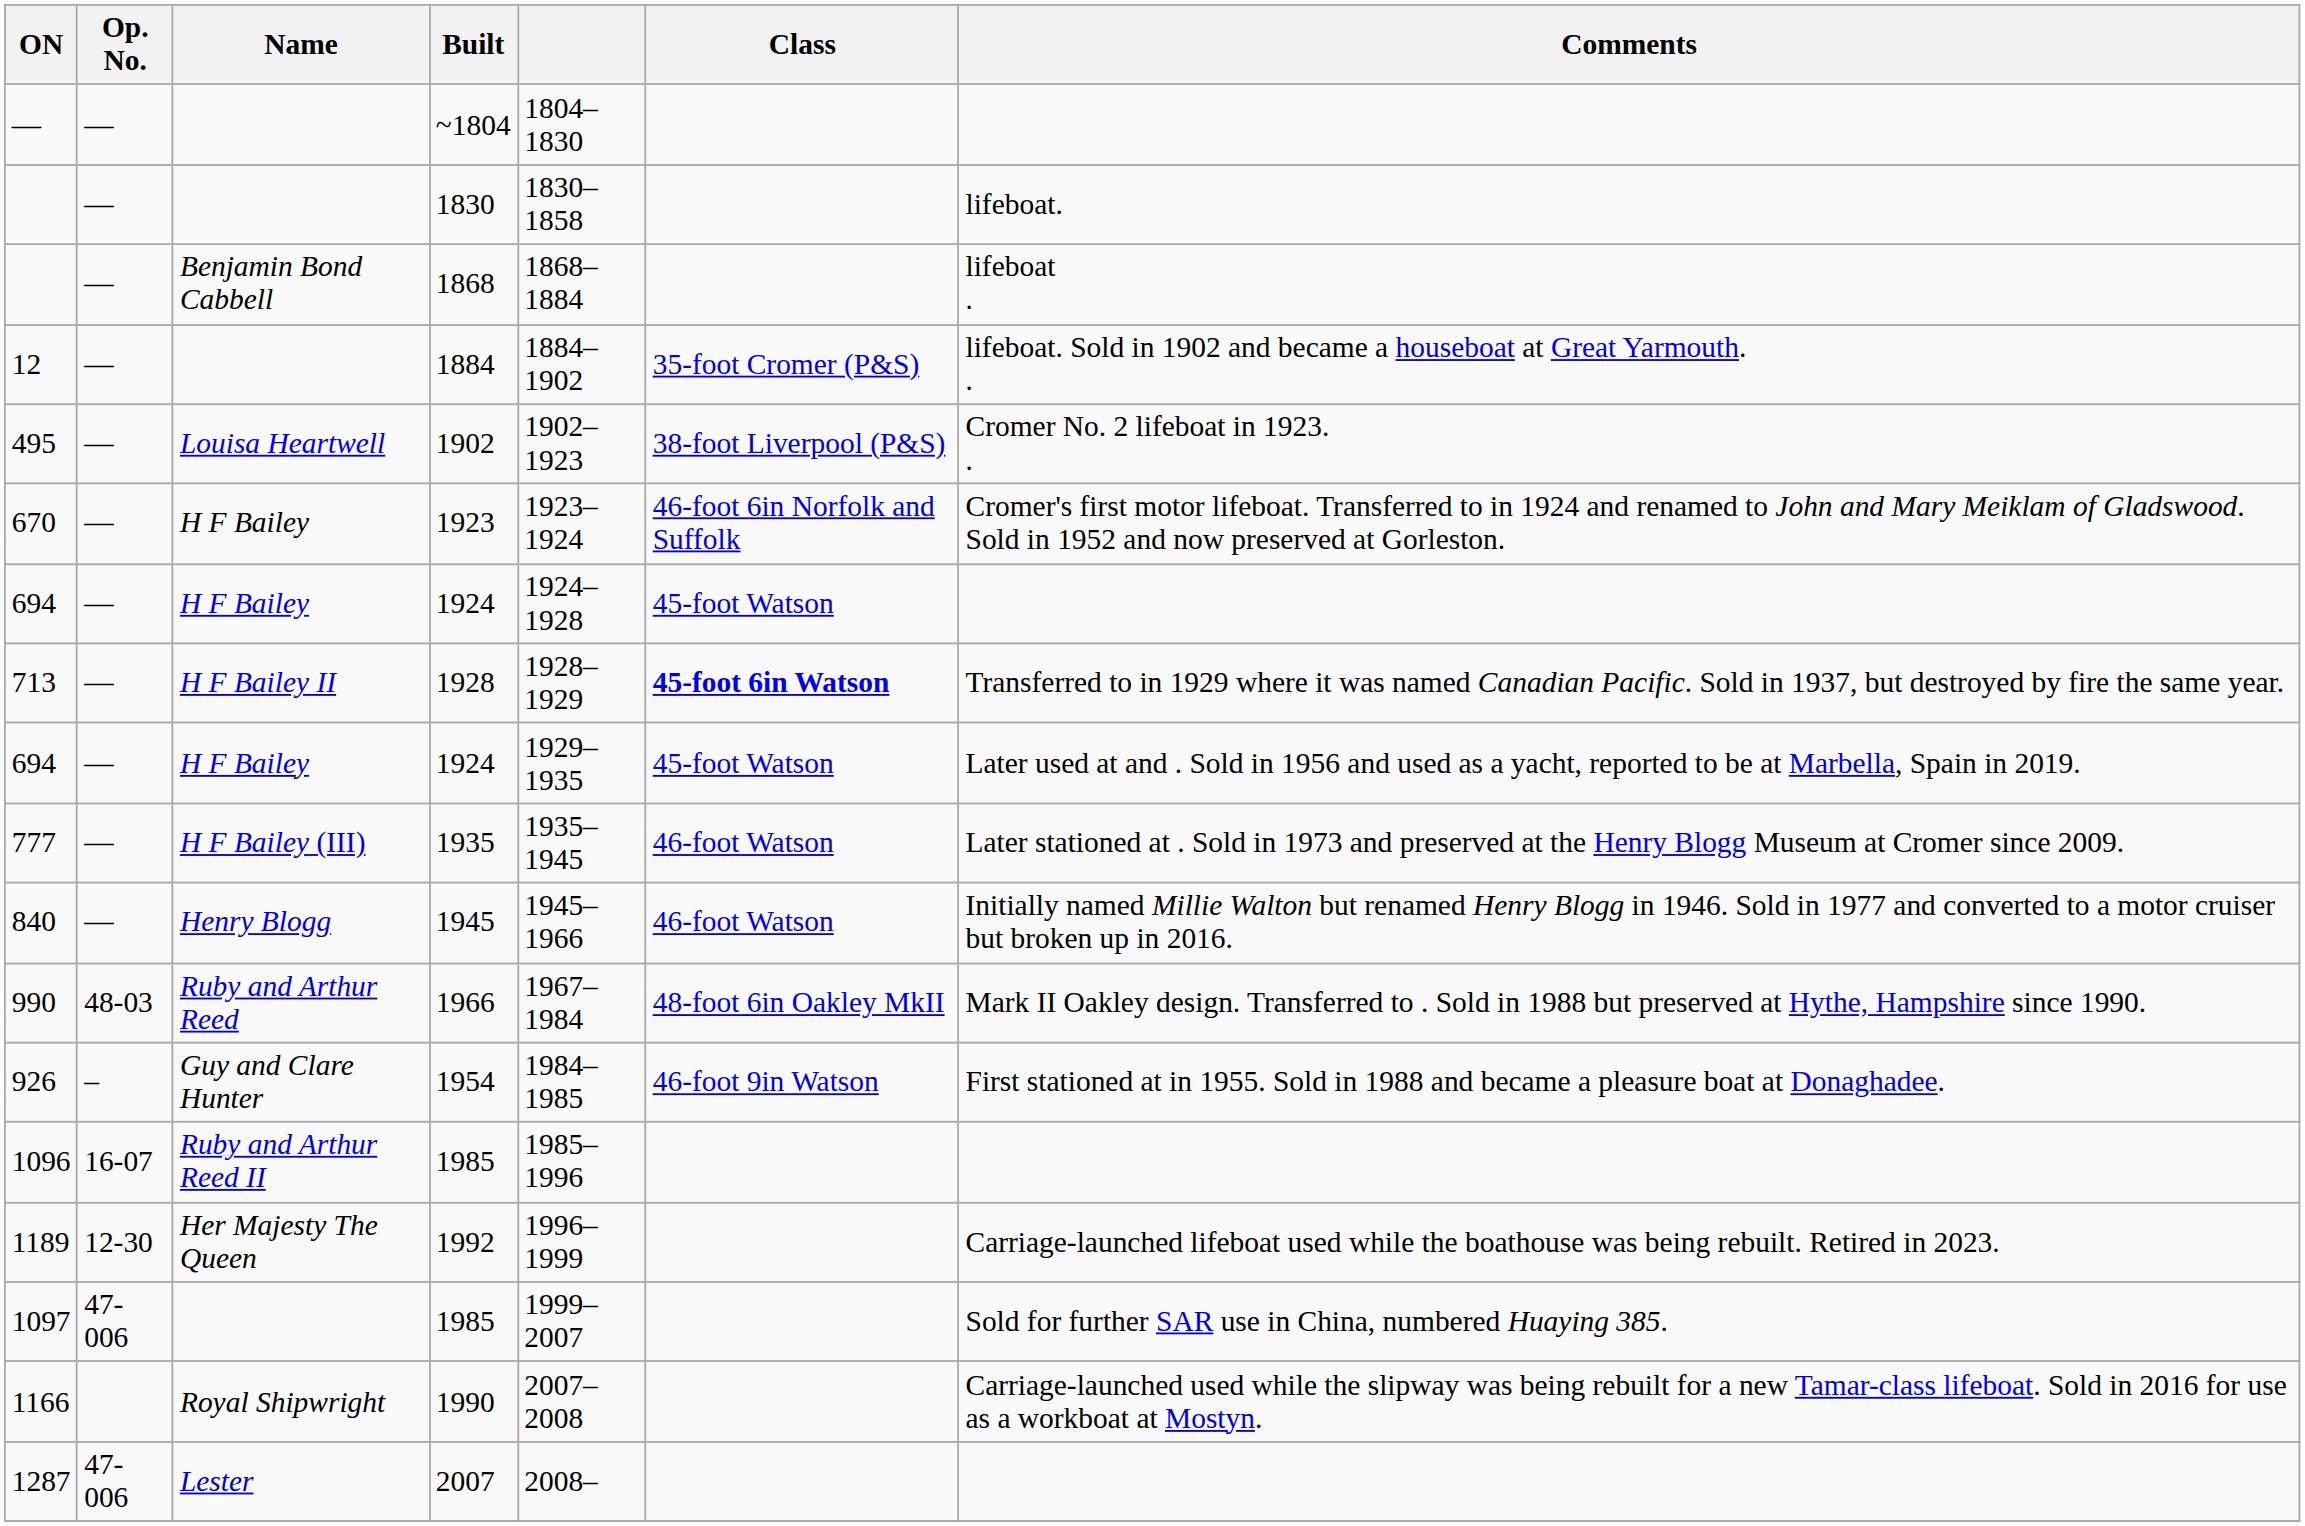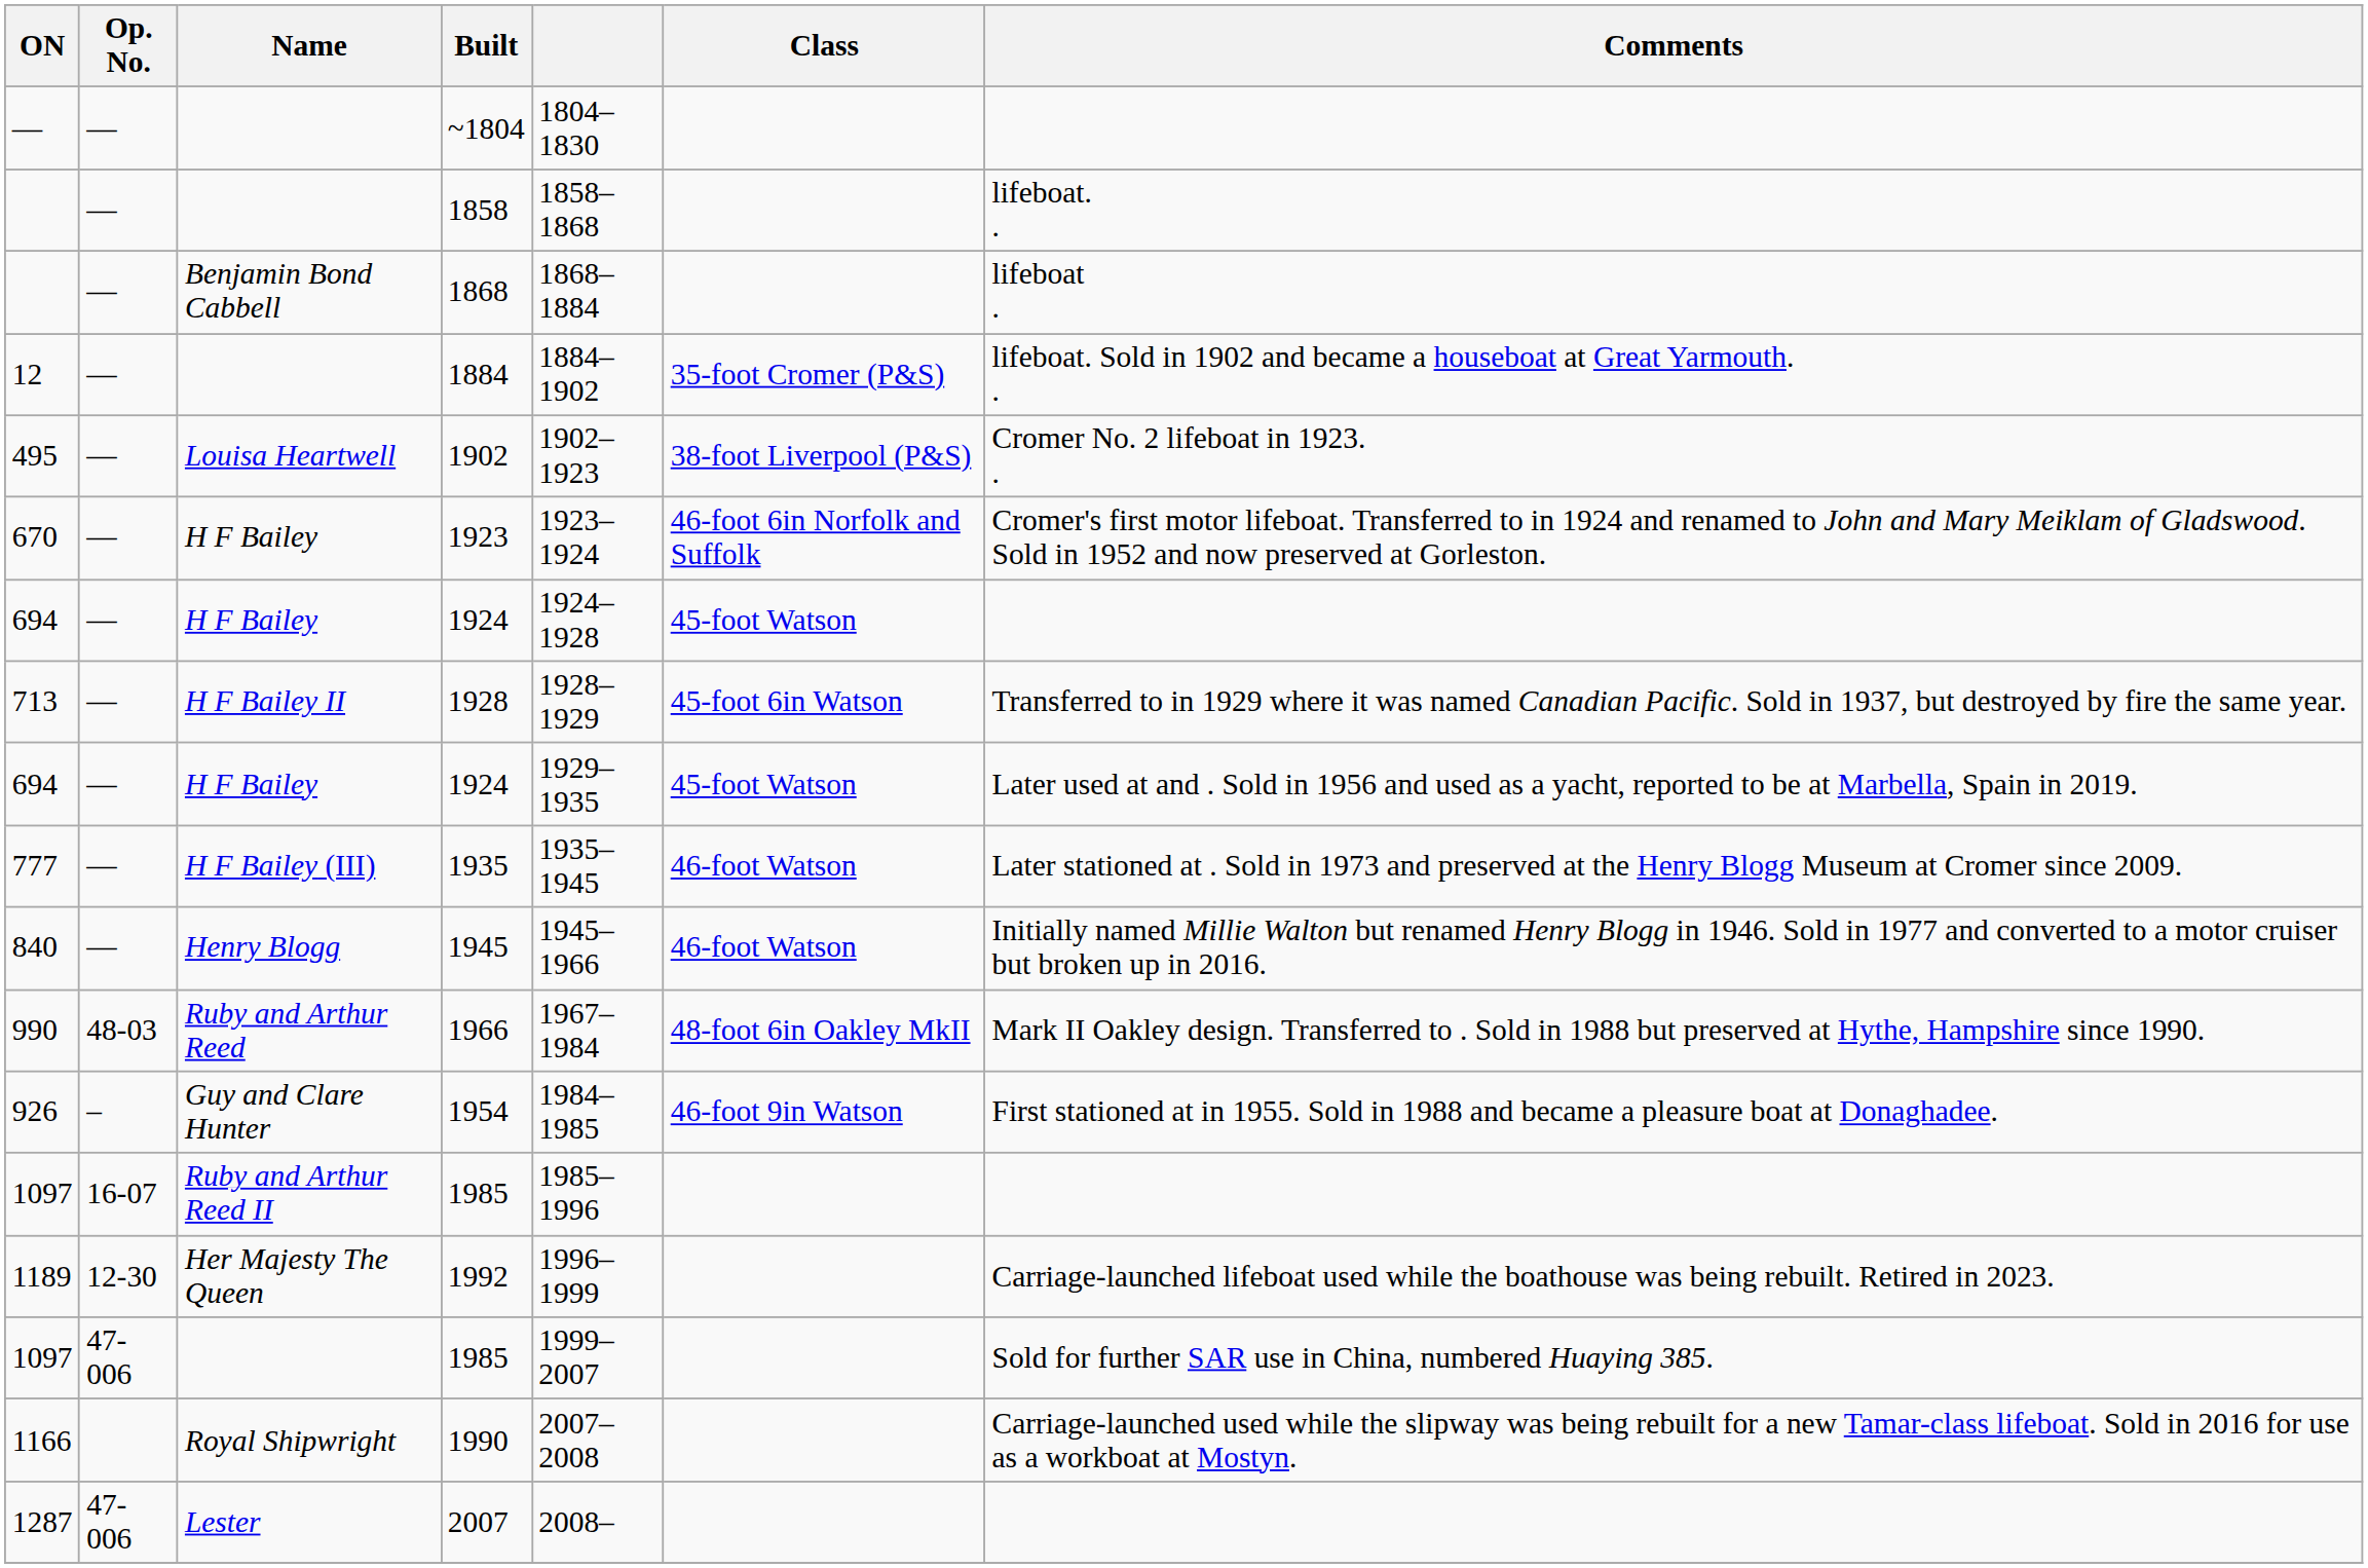 <table class="wikitable">
 <tr>
 <th>ON</th>
 <th>Op. No.</th>
 <th>Name</th>
 <th>Built</th>
 <th></th>
 <th>Class</th>
 <th>Comments</th>
 </tr>
 <tr>
 <td>—</td>
 <td>—</td>
 <td></td>
 <td>~1804</td>
 <td>1804–1830</td>
 <td></td>
 <td></td>
 </tr>
 <tr>
 <td></td>
 <td>—</td>
 <td></td>
-<td>1830</td>
-<td>1830–1858</td>
+<td>1858</td>
+<td>1858–1868</td>
 <td></td>
-<td> lifeboat.</td>
+<td> lifeboat.<br>.</td>
 </tr>
 <tr>
 <td></td>
 <td>—</td>
 <td><em>Benjamin Bond Cabbell</em></td>
 <td>1868</td>
 <td>1868–1884</td>
 <td></td>
 <td> lifeboat<br>.</td>
 </tr>
 <tr>
 <td>12</td>
 <td>—</td>
 <td></td>
 <td>1884</td>
 <td>1884–1902</td>
 <td><a href='#'>35-foot Cromer (P&S)</a></td>
 <td> lifeboat. Sold in 1902 and became a <a href='#'>houseboat</a> at <a href='#'>Great Yarmouth</a>.<br>.</td>
 </tr>
 <tr>
 <td>495</td>
 <td>—</td>
 <td><a href='#'><em>Louisa Heartwell</em></a></td>
 <td>1902</td>
 <td>1902–1923</td>
 <td><a href='#'>38-foot Liverpool (P&S)</a></td>
 <td>Cromer No. 2 lifeboat in 1923.<br>.</td>
 </tr>
 <tr>
 <td>670</td>
 <td>—</td>
 <td><em>H F Bailey</em></td>
 <td>1923</td>
 <td>1923–1924</td>
 <td><a href='#'>46-foot 6in Norfolk and Suffolk</a></td>
 <td>Cromer's first motor lifeboat. Transferred to  in 1924 and renamed to <em>John and Mary Meiklam of Gladswood</em>. Sold in 1952 and now preserved at Gorleston.</td>
 </tr>
 <tr>
 <td>694</td>
 <td>—</td>
 <td><a href='#'><em>H F Bailey</em></a></td>
 <td>1924</td>
 <td>1924–1928</td>
 <td><a href='#'>45-foot Watson</a></td>
 <td></td>
 </tr>
 <tr>
 <td>713</td>
 <td>—</td>
 <td><a href='#'><em>H F Bailey II</em></a></td>
 <td>1928</td>
 <td>1928–1929</td>
-<td><strong><a href='#'>45-foot 6in Watson</a></strong></td>
+<td><a href='#'>45-foot 6in Watson</a></td>
 <td>Transferred to  in 1929 where it was named <em>Canadian Pacific</em>. Sold in 1937, but destroyed by fire the same year.</td>
 </tr>
 <tr>
 <td>694</td>
 <td>—</td>
 <td><a href='#'><em>H F Bailey</em></a></td>
 <td>1924</td>
 <td>1929–1935</td>
 <td><a href='#'>45-foot Watson</a></td>
 <td>Later used at  and . Sold in 1956 and used as a yacht, reported to be at <a href='#'>Marbella</a>, Spain in 2019.</td>
 </tr>
 <tr>
 <td>777</td>
 <td>—</td>
 <td><a href='#'><em>H F Bailey</em> (III)</a></td>
 <td>1935</td>
 <td>1935–1945</td>
 <td><a href='#'>46-foot Watson</a></td>
 <td>Later stationed at . Sold in 1973 and preserved at the <a href='#'>Henry Blogg</a> Museum at Cromer since 2009.</td>
 </tr>
 <tr>
 <td>840</td>
 <td>—</td>
 <td><a href='#'><em>Henry Blogg</em></a></td>
 <td>1945</td>
 <td>1945–1966</td>
 <td><a href='#'>46-foot Watson</a></td>
 <td>Initially named <em>Millie Walton</em> but renamed <em>Henry Blogg</em> in 1946. Sold in 1977 and converted to a motor cruiser but broken up in 2016.</td>
 </tr>
 <tr>
 <td>990</td>
 <td>48-03</td>
 <td><a href='#'><em>Ruby and Arthur Reed</em></a></td>
 <td>1966</td>
 <td>1967–1984</td>
 <td><a href='#'>48-foot 6in Oakley MkII</a></td>
 <td> Mark II Oakley design. Transferred to . Sold in 1988 but preserved at <a href='#'>Hythe, Hampshire</a> since 1990.</td>
 </tr>
 <tr>
 <td>926</td>
 <td>–</td>
 <td><em>Guy and Clare Hunter</em></td>
 <td>1954</td>
 <td>1984–1985</td>
 <td><a href='#'>46-foot 9in Watson</a></td>
 <td>First stationed at  in 1955. Sold in 1988  and became a pleasure boat at <a href='#'>Donaghadee</a>.</td>
 </tr>
 <tr>
-<td>1096</td>
+<td>1097</td>
 <td>16-07</td>
 <td><a href='#'><em>Ruby and Arthur Reed II</em></a></td>
 <td>1985</td>
 <td>1985–1996</td>
 <td></td>
 <td></td>
 </tr>
 <tr>
 <td>1189</td>
 <td>12-30</td>
 <td><em>Her Majesty The Queen</em></td>
 <td>1992</td>
 <td>1996–1999</td>
 <td></td>
 <td>Carriage-launched lifeboat used while the boathouse was being rebuilt. Retired in 2023.</td>
 </tr>
 <tr>
 <td>1097</td>
 <td>47-006</td>
 <td></td>
 <td>1985</td>
 <td>1999–2007</td>
 <td></td>
 <td>Sold for further <a href='#'>SAR</a> use in China, numbered <em>Huaying 385</em>.</td>
 </tr>
 <tr>
 <td>1166</td>
 <td></td>
 <td><em>Royal Shipwright</em></td>
 <td>1990</td>
 <td>2007–2008</td>
 <td></td>
 <td>Carriage-launched used while the slipway was being rebuilt for a new <a href='#'>Tamar-class lifeboat</a>. Sold in 2016 for use as a workboat at <a href='#'>Mostyn</a>.</td>
 </tr>
 <tr>
 <td>1287</td>
 <td>47-006</td>
 <td><a href='#'><em>Lester</em></a></td>
 <td>2007</td>
 <td>2008–</td>
 <td></td>
 <td></td>
 </tr>
 <tr>
 </tr>
 </table>
